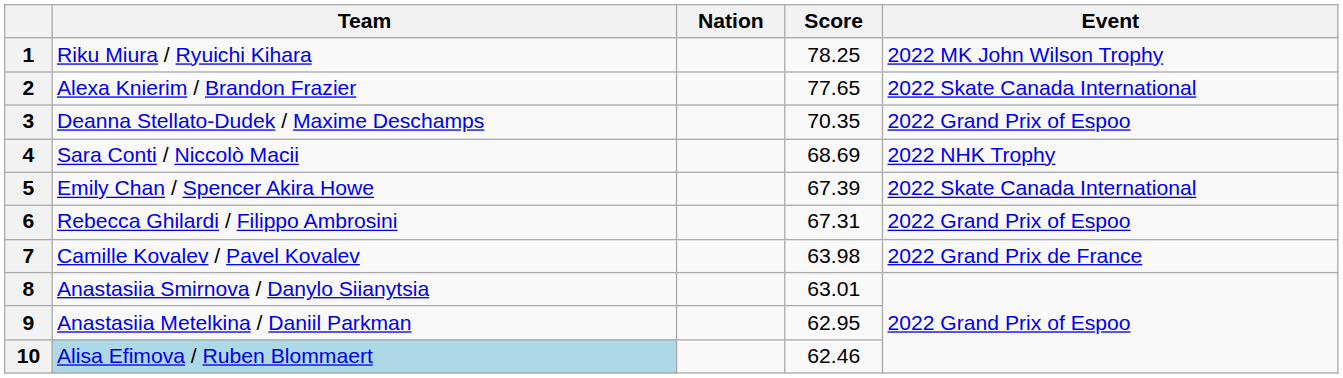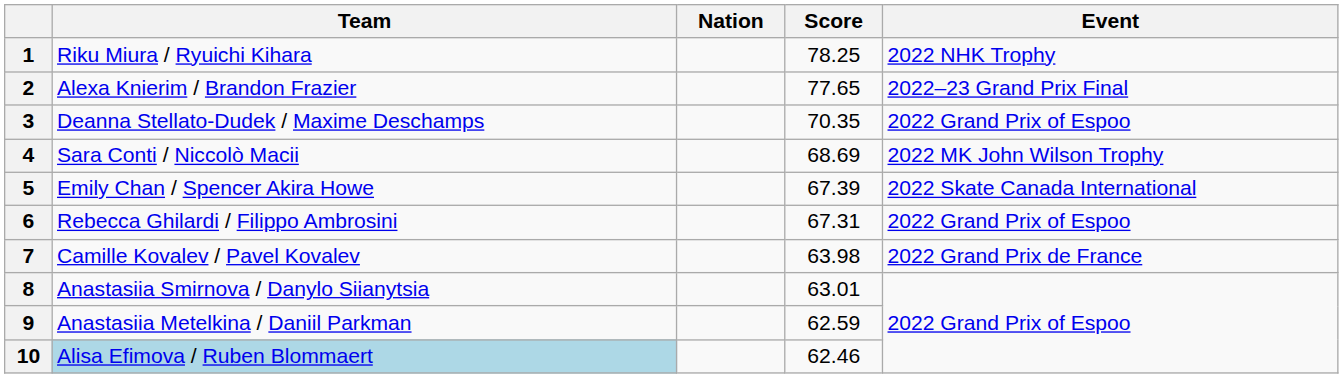 <table class="wikitable sortable" style="text-align:left; width:80%">
 <tr>
 <th scope="col"></th>
 <th scope="col">Team</th>
 <th scope="col">Nation</th>
 <th scope="col">Score</th>
 <th scope="col">Event</th>
 </tr>
 <tr>
 <th scope="row">1</th>
 <td><a href='#'>Riku Miura</a> / <a href='#'>Ryuichi Kihara</a></td>
 <td></td>
 <td style="text-align:center;">78.25</td>
-<td><a href='#'>2022 MK John Wilson Trophy</a></td>
+<td><a href='#'>2022 NHK Trophy</a></td>
 </tr>
 <tr>
 <th scope="row">2</th>
 <td><a href='#'>Alexa Knierim</a> / <a href='#'>Brandon Frazier</a></td>
 <td></td>
 <td style="text-align:center;">77.65</td>
-<td><a href='#'>2022 Skate Canada International</a></td>
+<td><a href='#'>2022–23 Grand Prix Final</a></td>
 </tr>
 <tr>
 <th scope="row">3</th>
 <td><a href='#'>Deanna Stellato-Dudek</a> / <a href='#'>Maxime Deschamps</a></td>
 <td></td>
 <td style="text-align:center;">70.35</td>
 <td><a href='#'>2022 Grand Prix of Espoo</a></td>
 </tr>
 <tr>
 <th scope="row">4</th>
 <td><a href='#'>Sara Conti</a> / <a href='#'>Niccolò Macii</a></td>
 <td></td>
 <td style="text-align:center;">68.69</td>
-<td><a href='#'>2022 NHK Trophy</a></td>
+<td><a href='#'>2022 MK John Wilson Trophy</a></td>
 </tr>
 <tr>
 <th scope="row">5</th>
 <td><a href='#'>Emily Chan</a> / <a href='#'>Spencer Akira Howe</a></td>
 <td></td>
 <td style="text-align:center;">67.39</td>
 <td><a href='#'>2022 Skate Canada International</a></td>
 </tr>
 <tr>
 <th scope="row">6</th>
 <td><a href='#'>Rebecca Ghilardi</a> / <a href='#'>Filippo Ambrosini</a></td>
 <td></td>
 <td style="text-align:center;">67.31</td>
 <td><a href='#'>2022 Grand Prix of Espoo</a></td>
 </tr>
 <tr>
 <th scope="row">7</th>
 <td><a href='#'>Camille Kovalev</a> / <a href='#'>Pavel Kovalev</a></td>
 <td></td>
 <td style="text-align:center;">63.98</td>
 <td><a href='#'>2022 Grand Prix de France</a></td>
 </tr>
 <tr>
 <th scope="row">8</th>
 <td><a href='#'>Anastasiia Smirnova</a> / <a href='#'>Danylo Siianytsia</a></td>
 <td></td>
 <td style="text-align:center;">63.01</td>
 <td rowspan="3"><a href='#'>2022 Grand Prix of Espoo</a></td>
 </tr>
 <tr>
 <th scope="row">9</th>
 <td><a href='#'>Anastasiia Metelkina</a> / <a href='#'>Daniil Parkman</a></td>
 <td></td>
-<td style="text-align:center;">62.95</td>
+<td style="text-align:center;">62.59</td>
 </tr>
 <tr>
 <th scope="row">10</th>
 <td style="background: lightblue;"><a href='#'>Alisa Efimova</a> / <a href='#'>Ruben Blommaert</a></td>
 <td></td>
 <td style="text-align:center;">62.46</td>
 </tr>
 </table>
